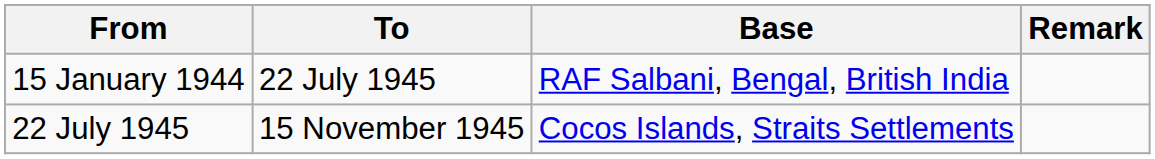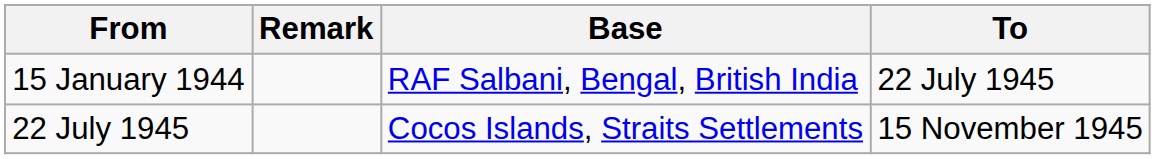 <table class="wikitable">
 <tr>
 <th>From</th>
+<th>Remark</th>
+<th>Base</th>
 <th>To</th>
-<th>Base</th>
-<th>Remark</th>
 </tr>
 <tr>
 <td>15 January 1944</td>
+<td></td>
+<td><a href='#'>RAF Salbani</a>, <a href='#'>Bengal</a>, <a href='#'>British India</a></td>
 <td>22 July 1945</td>
-<td><a href='#'>RAF Salbani</a>, <a href='#'>Bengal</a>, <a href='#'>British India</a></td>
-<td></td>
 </tr>
 <tr>
 <td>22 July 1945</td>
+<td></td>
+<td><a href='#'>Cocos Islands</a>, <a href='#'>Straits Settlements</a></td>
 <td>15 November 1945</td>
-<td><a href='#'>Cocos Islands</a>, <a href='#'>Straits Settlements</a></td>
-<td></td>
 </tr>
 </table>
